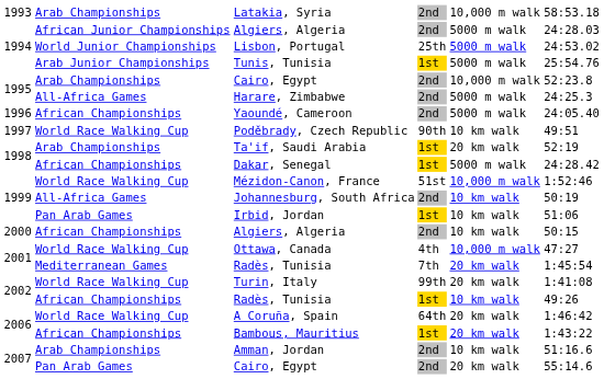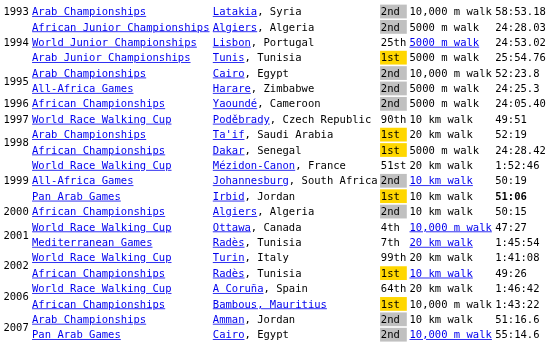 <table>
 <tr>
 <td>1993</td>
 <td><a href='#'>Arab Championships</a></td>
 <td><a href='#'>Latakia</a>, Syria</td>
 <td bgcolor=silver>2nd</td>
 <td>10,000 m walk</td>
 <td>58:53.18</td>
 </tr>
 <tr>
 <td rowspan=3>1994</td>
 <td><a href='#'>African Junior Championships</a></td>
 <td><a href='#'>Algiers</a>, Algeria</td>
 <td bgcolor=silver>2nd</td>
 <td>5000 m walk</td>
 <td>24:28.03</td>
 </tr>
 <tr>
 <td><a href='#'>World Junior Championships</a></td>
 <td><a href='#'>Lisbon</a>, Portugal</td>
 <td>25th</td>
 <td><a href='#'>5000 m walk</a></td>
 <td>24:53.02</td>
 </tr>
 <tr>
 <td><a href='#'>Arab Junior Championships</a></td>
 <td><a href='#'>Tunis</a>, Tunisia</td>
 <td bgcolor=gold>1st</td>
 <td>5000 m walk</td>
 <td>25:54.76 </td>
 </tr>
 <tr>
 <td rowspan=2>1995</td>
 <td><a href='#'>Arab Championships</a></td>
 <td><a href='#'>Cairo</a>, Egypt</td>
 <td bgcolor=silver>2nd</td>
 <td>10,000 m walk</td>
 <td>52:23.8</td>
 </tr>
 <tr>
 <td><a href='#'>All-Africa Games</a></td>
 <td><a href='#'>Harare</a>, Zimbabwe</td>
 <td bgcolor=silver>2nd</td>
 <td>5000 m walk</td>
 <td>24:25.3</td>
 </tr>
 <tr>
 <td>1996</td>
 <td><a href='#'>African Championships</a></td>
 <td><a href='#'>Yaoundé</a>, Cameroon</td>
 <td bgcolor=silver>2nd</td>
 <td>5000 m walk</td>
 <td>24:05.40</td>
 </tr>
 <tr>
 <td>1997</td>
 <td><a href='#'>World Race Walking Cup</a></td>
 <td><a href='#'>Poděbrady</a>, Czech Republic</td>
 <td>90th</td>
 <td>10 km walk</td>
 <td>49:51</td>
 </tr>
 <tr>
 <td rowspan=2>1998</td>
 <td><a href='#'>Arab Championships</a></td>
 <td><a href='#'>Ta'if</a>, Saudi Arabia</td>
 <td bgcolor=gold>1st</td>
 <td>20 km walk</td>
 <td>52:19</td>
 </tr>
 <tr>
 <td><a href='#'>African Championships</a></td>
 <td><a href='#'>Dakar</a>, Senegal</td>
 <td bgcolor=gold>1st</td>
 <td>5000 m walk</td>
 <td>24:28.42</td>
 </tr>
 <tr>
 <td rowspan=3>1999</td>
 <td><a href='#'>World Race Walking Cup</a></td>
 <td><a href='#'>Mézidon-Canon</a>, France</td>
 <td>51st</td>
-<td><a href='#'>10,000 m walk</a></td>
+<td>20 km walk</td>
 <td>1:52:46</td>
 </tr>
 <tr>
 <td><a href='#'>All-Africa Games</a></td>
 <td><a href='#'>Johannesburg</a>, South Africa</td>
 <td bgcolor=silver>2nd</td>
 <td><a href='#'>10 km walk</a></td>
 <td>50:19</td>
 </tr>
 <tr>
 <td><a href='#'>Pan Arab Games</a></td>
 <td><a href='#'>Irbid</a>, Jordan</td>
 <td bgcolor=gold>1st</td>
 <td>10 km walk</td>
-<td>51:06</td>
+<td><strong>51:06</strong></td>
 </tr>
 <tr>
 <td>2000</td>
 <td><a href='#'>African Championships</a></td>
 <td><a href='#'>Algiers</a>, Algeria</td>
 <td bgcolor=silver>2nd</td>
 <td>10 km walk</td>
 <td>50:15</td>
 </tr>
 <tr>
 <td rowspan=2>2001</td>
 <td><a href='#'>World Race Walking Cup</a></td>
 <td><a href='#'>Ottawa</a>, Canada</td>
 <td>4th</td>
 <td><a href='#'>10,000 m walk</a></td>
 <td>47:27</td>
 </tr>
 <tr>
 <td><a href='#'>Mediterranean Games</a></td>
 <td><a href='#'>Radès</a>, Tunisia</td>
 <td>7th</td>
 <td><a href='#'>20 km walk</a></td>
 <td>1:45:54</td>
 </tr>
 <tr>
 <td rowspan=2>2002</td>
 <td><a href='#'>World Race Walking Cup</a></td>
 <td><a href='#'>Turin</a>, Italy</td>
 <td>99th</td>
 <td>20 km walk</td>
 <td>1:41:08</td>
 </tr>
 <tr>
 <td><a href='#'>African Championships</a></td>
 <td><a href='#'>Radès</a>, Tunisia</td>
 <td bgcolor=gold>1st</td>
 <td><a href='#'>10 km walk</a></td>
 <td>49:26</td>
 </tr>
 <tr>
 <td rowspan=2>2006</td>
 <td><a href='#'>World Race Walking Cup</a></td>
 <td><a href='#'>A Coruña</a>, Spain</td>
 <td>64th</td>
 <td>20 km walk</td>
 <td>1:46:42</td>
 </tr>
 <tr>
 <td><a href='#'>African Championships</a></td>
 <td><a href='#'>Bambous, Mauritius</a></td>
 <td bgcolor=gold>1st</td>
-<td><a href='#'>20 km walk</a></td>
+<td>10,000 m walk</td>
 <td>1:43:22</td>
 </tr>
 <tr>
 <td rowspan=2>2007</td>
 <td><a href='#'>Arab Championships</a></td>
 <td><a href='#'>Amman</a>, Jordan</td>
 <td bgcolor=silver>2nd</td>
 <td>10 km walk</td>
 <td>51:16.6</td>
 </tr>
 <tr>
 <td><a href='#'>Pan Arab Games</a></td>
 <td><a href='#'>Cairo</a>, Egypt</td>
 <td bgcolor=silver>2nd</td>
-<td>20 km walk</td>
+<td><a href='#'>10,000 m walk</a></td>
 <td>55:14.6</td>
 </tr>
 </table>
